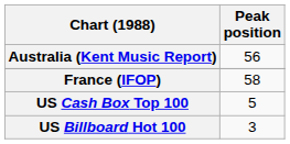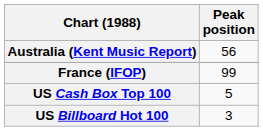 <table class="wikitable sortable plainrowheaders" style="text-align:center">
 <tr>
 <th scope="col">Chart (1988)</th>
 <th scope="col">Peak<br> position</th>
 </tr>
 <tr>
 <th scope="row">Australia (<a href='#'>Kent Music Report</a>)</th>
 <td>56</td>
 </tr>
 <tr>
 </tr>
 <tr>
 <th scope="row">France (<a href='#'>IFOP</a>)</th>
-<td>58</td>
+<td>99</td>
 </tr>
 <tr>
 <th scope="row">US <a href='#'><em>Cash Box</em> Top 100</a></th>
 <td>5</td>
 </tr>
 <tr>
 <th scope="row">US <a href='#'><em>Billboard</em> Hot 100</a></th>
 <td>3</td>
 </tr>
 </table>
